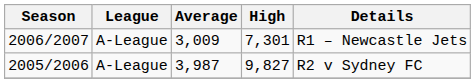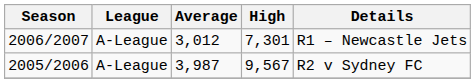 <table class="wikitable sortable" style="font-size:100%;">
 <tr>
 <th>Season</th>
 <th>League</th>
 <th>Average</th>
 <th>High</th>
 <th>Details</th>
 </tr>
 <tr>
 <td>2006/2007</td>
 <td>A-League</td>
-<td>3,009</td>
+<td>3,012</td>
 <td>7,301</td>
 <td>R1 – Newcastle Jets</td>
 </tr>
 <tr>
 <td>2005/2006</td>
 <td>A-League</td>
 <td>3,987</td>
-<td>9,827</td>
+<td>9,567</td>
 <td>R2 v Sydney FC</td>
 </tr>
 <tr>
 </tr>
 </table>
